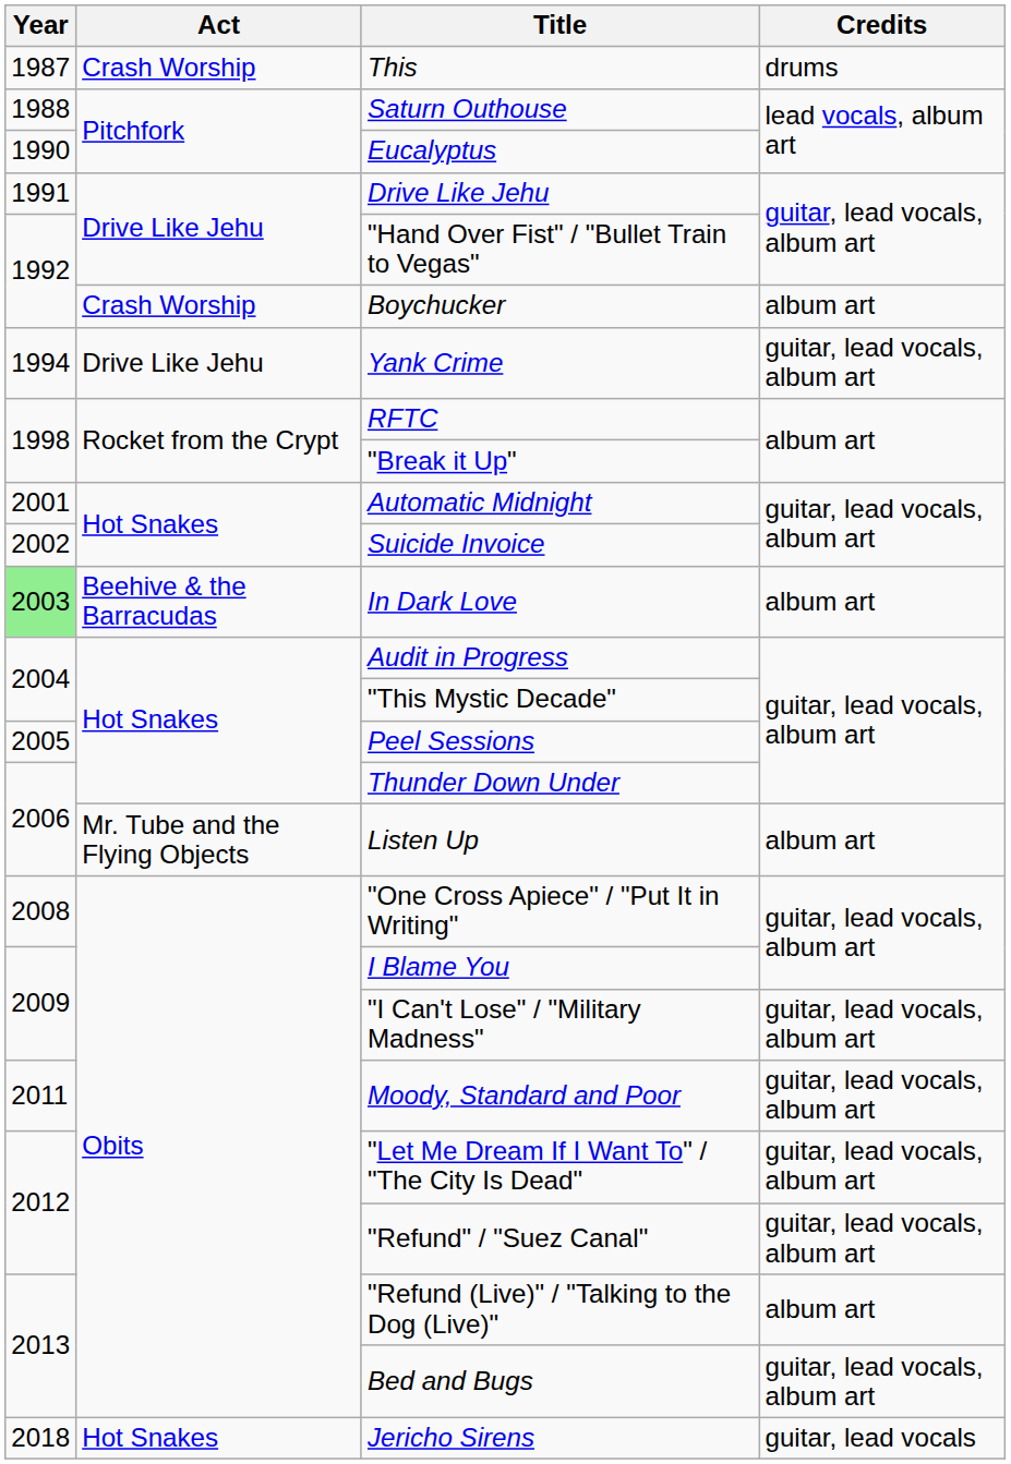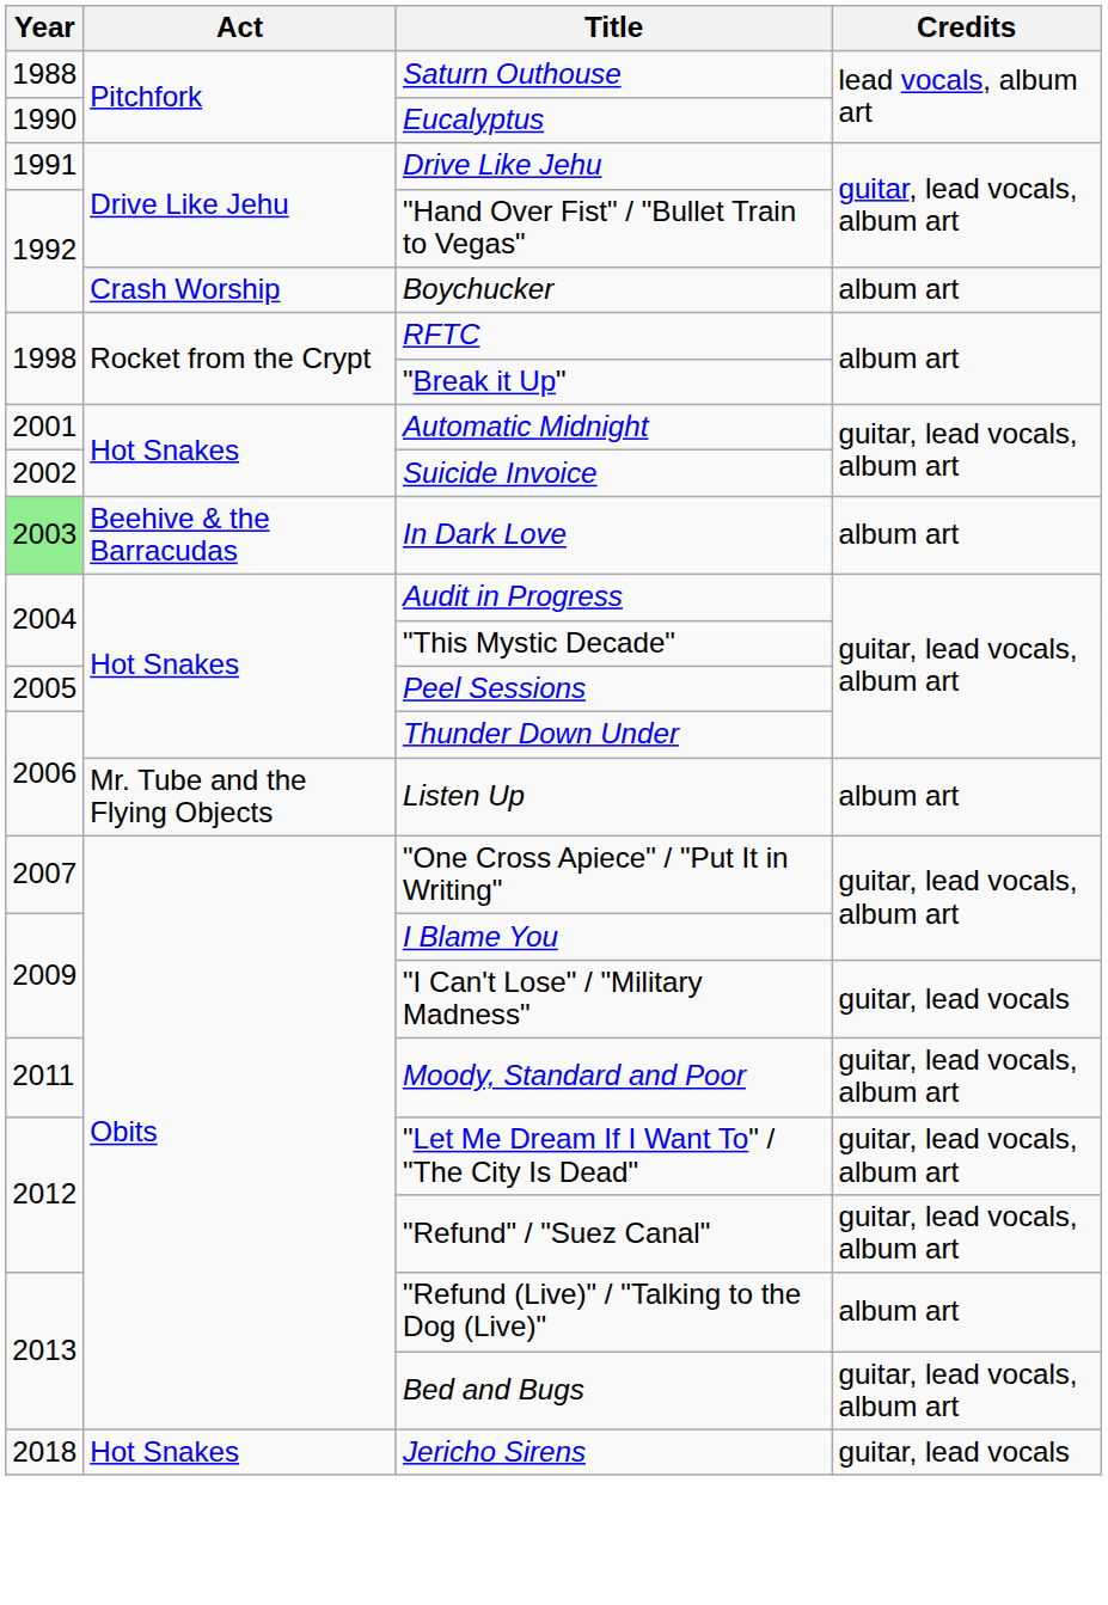 <table class="wikitable">
 <tr>
 <th scope="col">Year</th>
 <th scope="col">Act</th>
 <th scope="col">Title</th>
 <th scope="col">Credits</th>
-</tr>
-<tr>
-<td>1987</td>
-<td><a href='#'>Crash Worship</a></td>
-<td scope="row"><em>This</em></td>
-<td>drums</td>
 </tr>
 <tr>
 <td>1988</td>
 <td rowspan="2"><a href='#'>Pitchfork</a></td>
 <td scope="row"><em><a href='#'>Saturn Outhouse</a></em></td>
 <td rowspan="2">lead <a href='#'>vocals</a>, album art</td>
 </tr>
 <tr>
 <td>1990</td>
 <td scope="row"><em><a href='#'>Eucalyptus</a></em></td>
 </tr>
 <tr>
 <td>1991</td>
 <td rowspan="2"><a href='#'>Drive Like Jehu</a></td>
 <td scope="row"><em><a href='#'>Drive Like Jehu</a></em></td>
 <td rowspan="2"><a href='#'>guitar</a>, lead vocals, album art</td>
 </tr>
 <tr>
 <td rowspan="2">1992</td>
 <td scope="row">"Hand Over Fist" / "Bullet Train to Vegas"</td>
 </tr>
 <tr>
 <td><a href='#'>Crash Worship</a></td>
 <td scope="row"><em>Boychucker</em></td>
 <td>album art</td>
-</tr>
-<tr>
-<td>1994</td>
-<td>Drive Like Jehu</td>
-<td scope="row"><em><a href='#'>Yank Crime</a></em></td>
-<td>guitar, lead vocals, album art</td>
 </tr>
 <tr>
 <td rowspan="2">1998</td>
 <td rowspan="2">Rocket from the Crypt</td>
 <td scope="row"><em><a href='#'>RFTC</a></em></td>
 <td rowspan="2">album art</td>
 </tr>
 <tr>
 <td scope="row">"<a href='#'>Break it Up</a>"</td>
 </tr>
 <tr>
 <td>2001</td>
 <td rowspan="2"><a href='#'>Hot Snakes</a></td>
 <td scope="row"><em><a href='#'>Automatic Midnight</a></em></td>
 <td rowspan="2">guitar, lead vocals, album art</td>
 </tr>
 <tr>
 <td>2002</td>
 <td scope="row"><em><a href='#'>Suicide Invoice</a></em></td>
 </tr>
 <tr>
 <td style="background: lightgreen;">2003</td>
 <td><a href='#'>Beehive & the Barracudas</a></td>
 <td scope="row"><em><a href='#'>In Dark Love</a></em></td>
 <td>album art</td>
 </tr>
 <tr>
 <td rowspan="2">2004</td>
 <td rowspan="4"><a href='#'>Hot Snakes</a></td>
 <td scope="row"><em><a href='#'>Audit in Progress</a></em></td>
 <td rowspan="4">guitar, lead vocals, album art</td>
 </tr>
 <tr>
 <td scope="row">"This Mystic Decade"</td>
 </tr>
 <tr>
 <td>2005</td>
 <td scope="row"><em><a href='#'>Peel Sessions</a></em></td>
 </tr>
 <tr>
 <td rowspan="2">2006</td>
 <td scope="row"><em><a href='#'>Thunder Down Under</a></em></td>
 </tr>
 <tr>
 <td>Mr. Tube and the Flying Objects</td>
 <td scope="row"><em>Listen Up</em></td>
 <td>album art</td>
 </tr>
 <tr>
-<td>2008</td>
+<td>2007</td>
 <td rowspan="8"><a href='#'>Obits</a></td>
 <td scope="row">"One Cross Apiece" / "Put It in Writing"</td>
 <td rowspan="2">guitar, lead vocals, album art</td>
 </tr>
 <tr>
 <td rowspan="2">2009</td>
 <td scope="row"><em><a href='#'>I Blame You</a></em></td>
 </tr>
 <tr>
 <td scope="row">"I Can't Lose" / "Military Madness"</td>
-<td>guitar, lead vocals, album art</td>
+<td>guitar, lead vocals</td>
 </tr>
 <tr>
 <td rowspan="1">2011</td>
 <td scope="row"><em><a href='#'>Moody, Standard and Poor</a></em></td>
 <td>guitar, lead vocals, album art</td>
 </tr>
 <tr>
 <td rowspan="2">2012</td>
 <td scope="row">"<a href='#'>Let Me Dream If I Want To</a>" / "The City Is Dead"</td>
 <td>guitar, lead vocals, album art</td>
 </tr>
 <tr>
 <td scope="row">"Refund" / "Suez Canal"</td>
 <td>guitar, lead vocals, album art</td>
 </tr>
 <tr>
 <td rowspan="2">2013</td>
 <td scope="row">"Refund (Live)" / "Talking to the Dog (Live)"</td>
 <td>album art</td>
 </tr>
 <tr>
 <td scope="row"><em>Bed and Bugs</em></td>
 <td>guitar, lead vocals, album art</td>
 </tr>
 <tr>
 <td rowspan="2">2018</td>
 <td rowspan="4"><a href='#'>Hot Snakes</a></td>
 <td scope="row"><em><a href='#'>Jericho Sirens</a></em></td>
 <td rowspan="4">guitar, lead vocals</td>
 </tr>
 </table>
